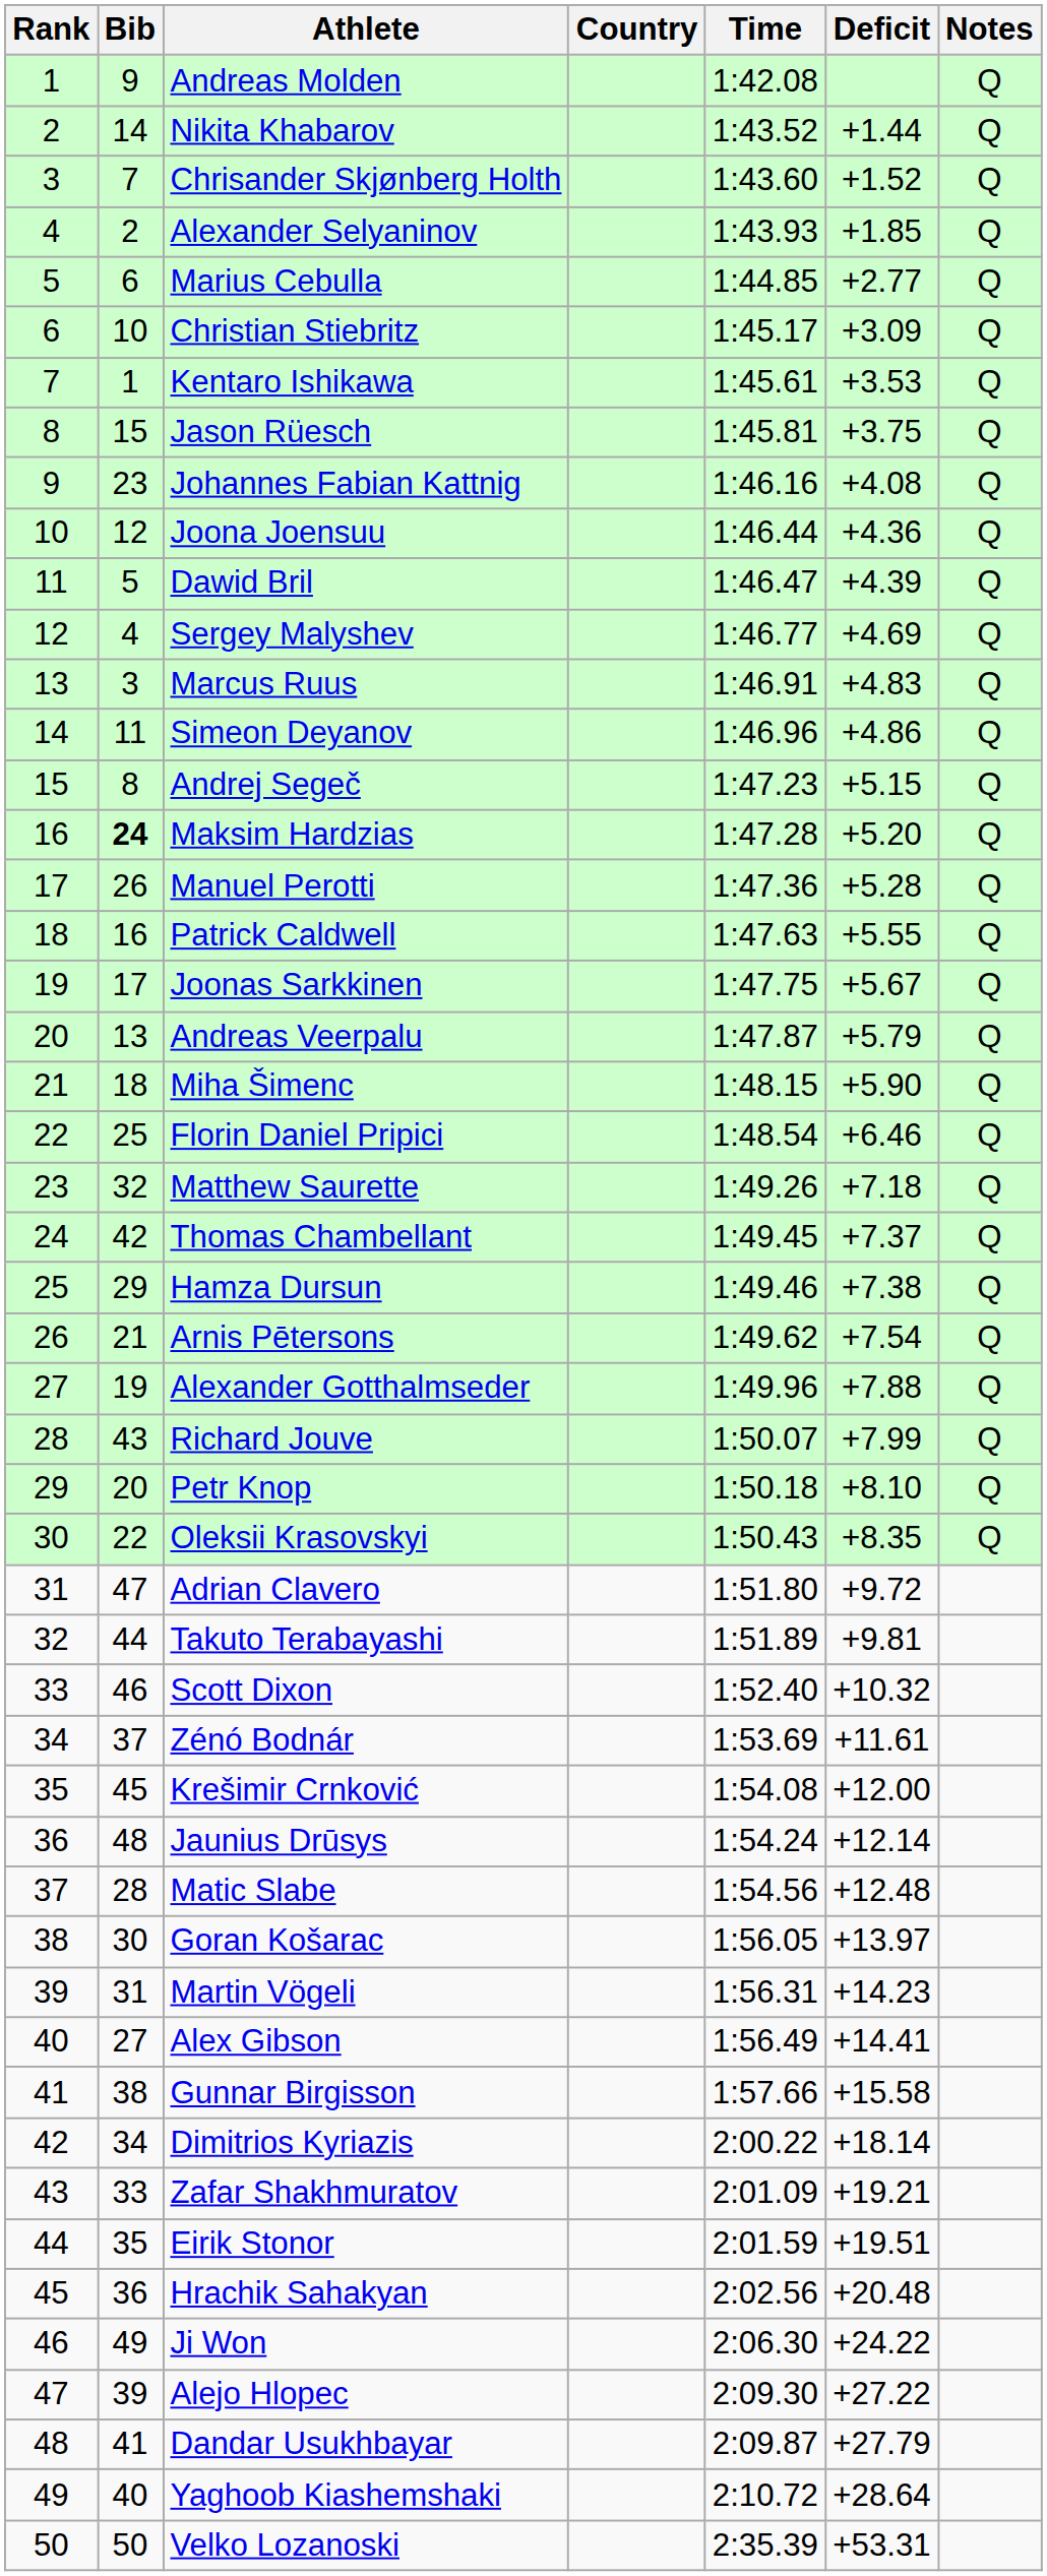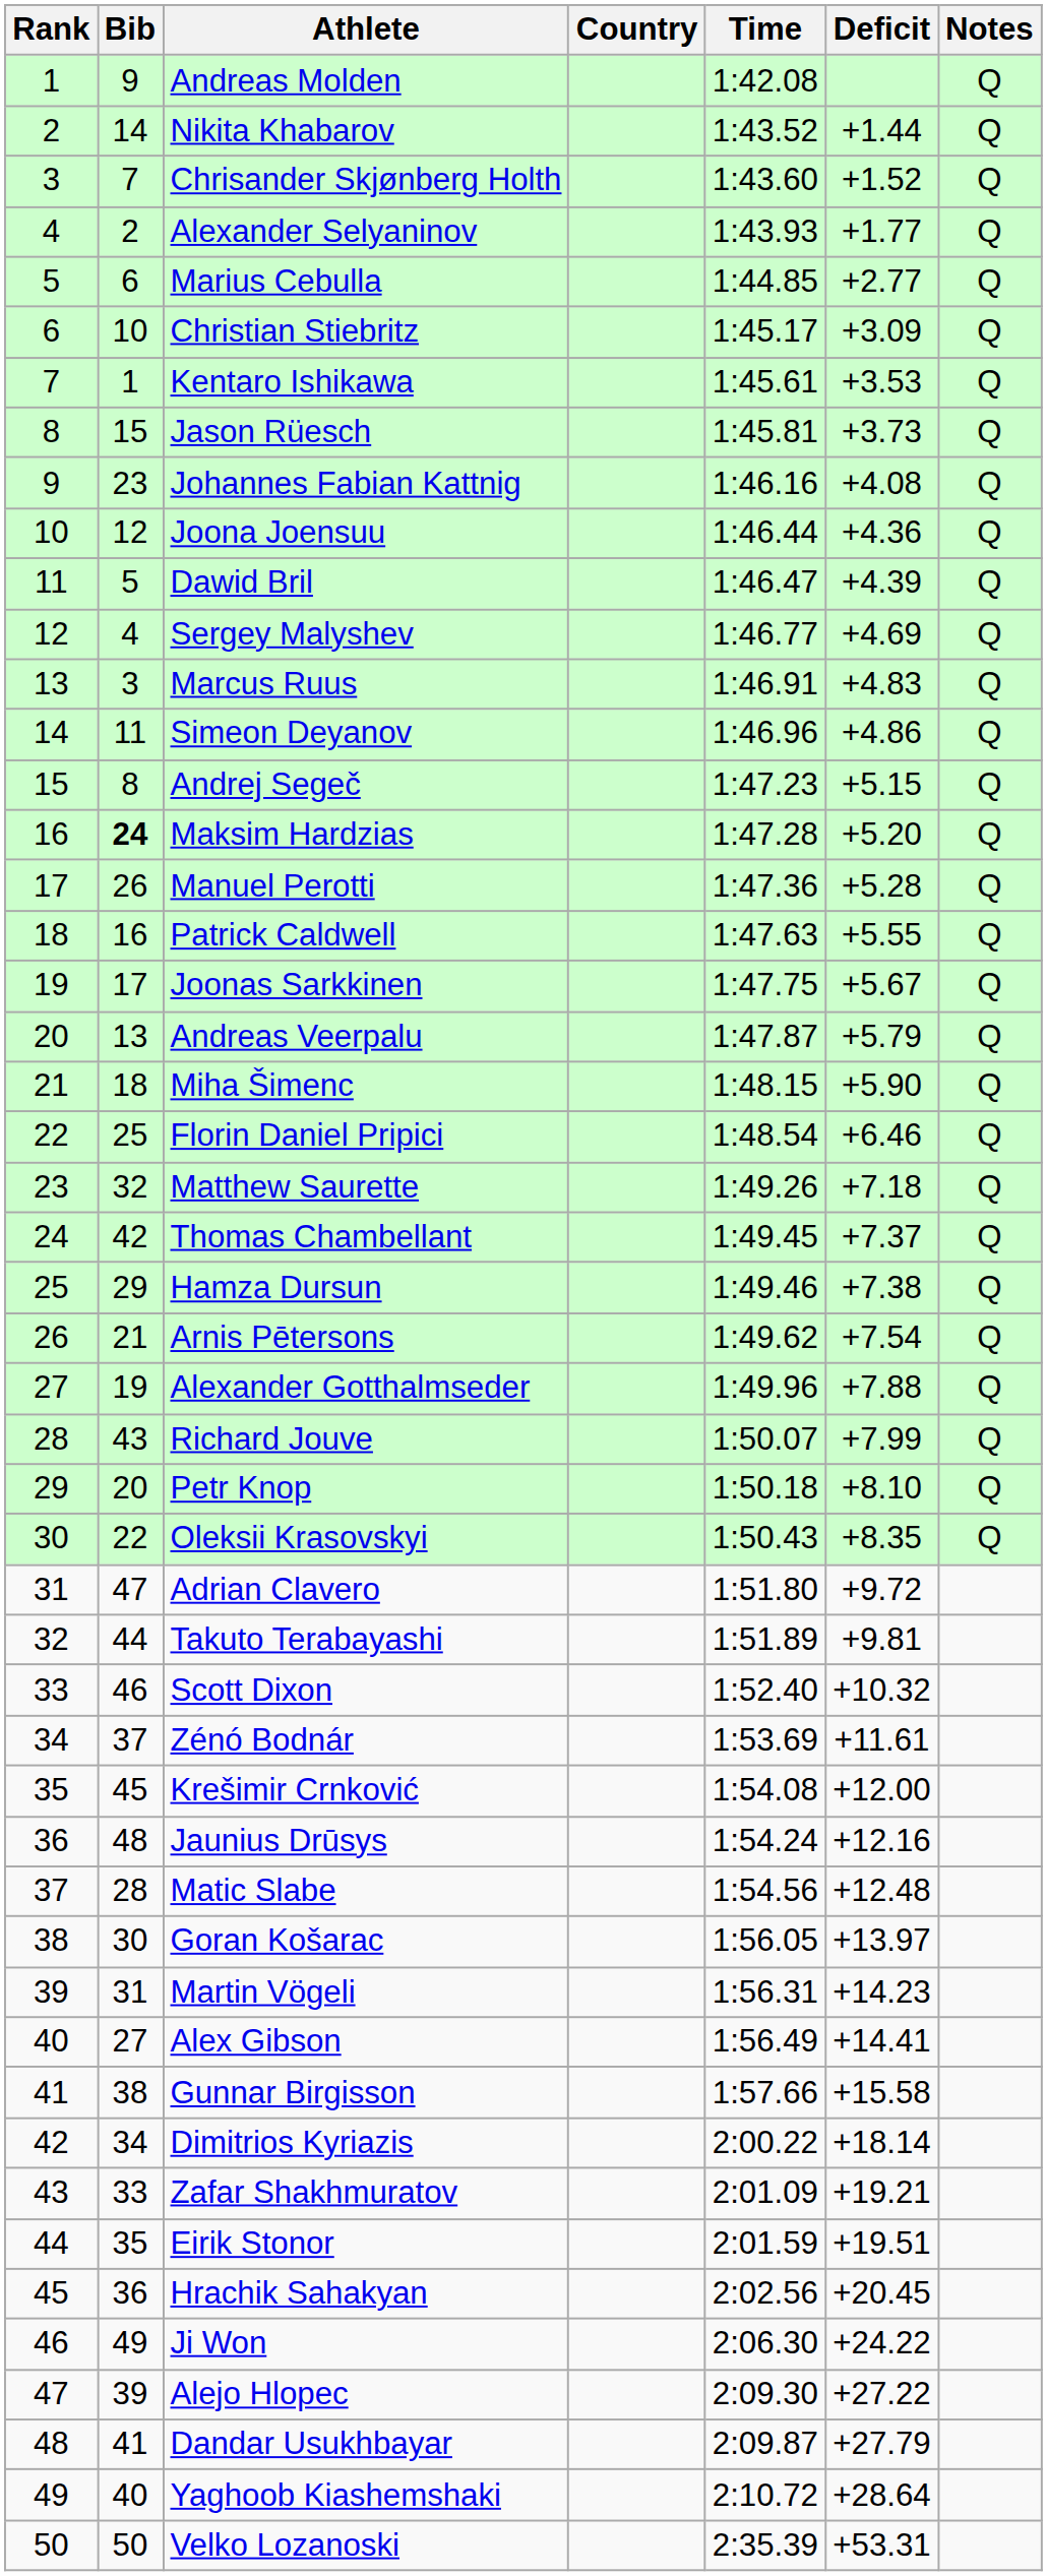 <table class="wikitable sortable" style="text-align:center">
 <tr>
 <th>Rank</th>
 <th>Bib</th>
 <th>Athlete</th>
 <th>Country</th>
 <th>Time</th>
 <th>Deficit</th>
 <th>Notes</th>
 </tr>
 <tr bgcolor=ccffcc>
 <td>1</td>
 <td>9</td>
 <td align=left><a href='#'>Andreas Molden</a></td>
 <td align=left></td>
 <td>1:42.08</td>
 <td></td>
 <td>Q</td>
 </tr>
 <tr bgcolor=ccffcc>
 <td>2</td>
 <td>14</td>
 <td align=left><a href='#'>Nikita Khabarov</a></td>
 <td align=left></td>
 <td>1:43.52</td>
 <td>+1.44</td>
 <td>Q</td>
 </tr>
 <tr bgcolor=ccffcc>
 <td>3</td>
 <td>7</td>
 <td align=left><a href='#'>Chrisander Skjønberg Holth</a></td>
 <td align=left></td>
 <td>1:43.60</td>
 <td>+1.52</td>
 <td>Q</td>
 </tr>
 <tr bgcolor=ccffcc>
 <td>4</td>
 <td>2</td>
 <td align=left><a href='#'>Alexander Selyaninov</a></td>
 <td align=left></td>
 <td>1:43.93</td>
-<td>+1.85</td>
+<td>+1.77</td>
 <td>Q</td>
 </tr>
 <tr bgcolor=ccffcc>
 <td>5</td>
 <td>6</td>
 <td align=left><a href='#'>Marius Cebulla</a></td>
 <td align=left></td>
 <td>1:44.85</td>
 <td>+2.77</td>
 <td>Q</td>
 </tr>
 <tr bgcolor=ccffcc>
 <td>6</td>
 <td>10</td>
 <td align=left><a href='#'>Christian Stiebritz</a></td>
 <td align=left></td>
 <td>1:45.17</td>
 <td>+3.09</td>
 <td>Q</td>
 </tr>
 <tr bgcolor=ccffcc>
 <td>7</td>
 <td>1</td>
 <td align=left><a href='#'>Kentaro Ishikawa</a></td>
 <td align=left></td>
 <td>1:45.61</td>
 <td>+3.53</td>
 <td>Q</td>
 </tr>
 <tr bgcolor=ccffcc>
 <td>8</td>
 <td>15</td>
 <td align=left><a href='#'>Jason Rüesch</a></td>
 <td align=left></td>
 <td>1:45.81</td>
-<td>+3.75</td>
+<td>+3.73</td>
 <td>Q</td>
 </tr>
 <tr bgcolor=ccffcc>
 <td>9</td>
 <td>23</td>
 <td align=left><a href='#'>Johannes Fabian Kattnig</a></td>
 <td align=left></td>
 <td>1:46.16</td>
 <td>+4.08</td>
 <td>Q</td>
 </tr>
 <tr bgcolor=ccffcc>
 <td>10</td>
 <td>12</td>
 <td align=left><a href='#'>Joona Joensuu</a></td>
 <td align=left></td>
 <td>1:46.44</td>
 <td>+4.36</td>
 <td>Q</td>
 </tr>
 <tr bgcolor=ccffcc>
 <td>11</td>
 <td>5</td>
 <td align=left><a href='#'>Dawid Bril</a></td>
 <td align=left></td>
 <td>1:46.47</td>
 <td>+4.39</td>
 <td>Q</td>
 </tr>
 <tr bgcolor=ccffcc>
 <td>12</td>
 <td>4</td>
 <td align=left><a href='#'>Sergey Malyshev</a></td>
 <td align=left></td>
 <td>1:46.77</td>
 <td>+4.69</td>
 <td>Q</td>
 </tr>
 <tr bgcolor=ccffcc>
 <td>13</td>
 <td>3</td>
 <td align=left><a href='#'>Marcus Ruus</a></td>
 <td align=left></td>
 <td>1:46.91</td>
 <td>+4.83</td>
 <td>Q</td>
 </tr>
 <tr bgcolor=ccffcc>
 <td>14</td>
 <td>11</td>
 <td align=left><a href='#'>Simeon Deyanov</a></td>
 <td align=left></td>
 <td>1:46.96</td>
 <td>+4.86</td>
 <td>Q</td>
 </tr>
 <tr bgcolor=ccffcc>
 <td>15</td>
 <td>8</td>
 <td align=left><a href='#'>Andrej Segeč</a></td>
 <td align=left></td>
 <td>1:47.23</td>
 <td>+5.15</td>
 <td>Q</td>
 </tr>
 <tr bgcolor=ccffcc>
 <td>16</td>
 <td><strong>24</strong></td>
 <td align=left><a href='#'>Maksim Hardzias</a></td>
 <td align=left></td>
 <td>1:47.28</td>
 <td>+5.20</td>
 <td>Q</td>
 </tr>
 <tr bgcolor=ccffcc>
 <td>17</td>
 <td>26</td>
 <td align=left><a href='#'>Manuel Perotti</a></td>
 <td align=left></td>
 <td>1:47.36</td>
 <td>+5.28</td>
 <td>Q</td>
 </tr>
 <tr bgcolor=ccffcc>
 <td>18</td>
 <td>16</td>
 <td align=left><a href='#'>Patrick Caldwell</a></td>
 <td align=left></td>
 <td>1:47.63</td>
 <td>+5.55</td>
 <td>Q</td>
 </tr>
 <tr bgcolor=ccffcc>
 <td>19</td>
 <td>17</td>
 <td align=left><a href='#'>Joonas Sarkkinen</a></td>
 <td align=left></td>
 <td>1:47.75</td>
 <td>+5.67</td>
 <td>Q</td>
 </tr>
 <tr bgcolor=ccffcc>
 <td>20</td>
 <td>13</td>
 <td align=left><a href='#'>Andreas Veerpalu</a></td>
 <td align=left></td>
 <td>1:47.87</td>
 <td>+5.79</td>
 <td>Q</td>
 </tr>
 <tr bgcolor=ccffcc>
 <td>21</td>
 <td>18</td>
 <td align=left><a href='#'>Miha Šimenc</a></td>
 <td align=left></td>
 <td>1:48.15</td>
 <td>+5.90</td>
 <td>Q</td>
 </tr>
 <tr bgcolor=ccffcc>
 <td>22</td>
 <td>25</td>
 <td align=left><a href='#'>Florin Daniel Pripici</a></td>
 <td align=left></td>
 <td>1:48.54</td>
 <td>+6.46</td>
 <td>Q</td>
 </tr>
 <tr bgcolor=ccffcc>
 <td>23</td>
 <td>32</td>
 <td align=left><a href='#'>Matthew Saurette</a></td>
 <td align=left></td>
 <td>1:49.26</td>
 <td>+7.18</td>
 <td>Q</td>
 </tr>
 <tr bgcolor=ccffcc>
 <td>24</td>
 <td>42</td>
 <td align=left><a href='#'>Thomas Chambellant</a></td>
 <td align=left></td>
 <td>1:49.45</td>
 <td>+7.37</td>
 <td>Q</td>
 </tr>
 <tr bgcolor=ccffcc>
 <td>25</td>
 <td>29</td>
 <td align=left><a href='#'>Hamza Dursun</a></td>
 <td align=left></td>
 <td>1:49.46</td>
 <td>+7.38</td>
 <td>Q</td>
 </tr>
 <tr bgcolor=ccffcc>
 <td>26</td>
 <td>21</td>
 <td align=left><a href='#'>Arnis Pētersons</a></td>
 <td align=left></td>
 <td>1:49.62</td>
 <td>+7.54</td>
 <td>Q</td>
 </tr>
 <tr bgcolor=ccffcc>
 <td>27</td>
 <td>19</td>
 <td align=left><a href='#'>Alexander Gotthalmseder</a></td>
 <td align=left></td>
 <td>1:49.96</td>
 <td>+7.88</td>
 <td>Q</td>
 </tr>
 <tr bgcolor=ccffcc>
 <td>28</td>
 <td>43</td>
 <td align=left><a href='#'>Richard Jouve</a></td>
 <td align=left></td>
 <td>1:50.07</td>
 <td>+7.99</td>
 <td>Q</td>
 </tr>
 <tr bgcolor=ccffcc>
 <td>29</td>
 <td>20</td>
 <td align=left><a href='#'>Petr Knop</a></td>
 <td align=left></td>
 <td>1:50.18</td>
 <td>+8.10</td>
 <td>Q</td>
 </tr>
 <tr bgcolor=ccffcc>
 <td>30</td>
 <td>22</td>
 <td align=left><a href='#'>Oleksii Krasovskyi</a></td>
 <td align=left></td>
 <td>1:50.43</td>
 <td>+8.35</td>
 <td>Q</td>
 </tr>
 <tr>
 <td>31</td>
 <td>47</td>
 <td align=left><a href='#'>Adrian Clavero</a></td>
 <td align=left></td>
 <td>1:51.80</td>
 <td>+9.72</td>
 <td></td>
 </tr>
 <tr>
 <td>32</td>
 <td>44</td>
 <td align=left><a href='#'>Takuto Terabayashi</a></td>
 <td align=left></td>
 <td>1:51.89</td>
 <td>+9.81</td>
 <td></td>
 </tr>
 <tr>
 <td>33</td>
 <td>46</td>
 <td align=left><a href='#'>Scott Dixon</a></td>
 <td align=left></td>
 <td>1:52.40</td>
 <td>+10.32</td>
 <td></td>
 </tr>
 <tr>
 <td>34</td>
 <td>37</td>
 <td align=left><a href='#'>Zénó Bodnár</a></td>
 <td align=left></td>
 <td>1:53.69</td>
 <td>+11.61</td>
 <td></td>
 </tr>
 <tr>
 <td>35</td>
 <td>45</td>
 <td align=left><a href='#'>Krešimir Crnković</a></td>
 <td align=left></td>
 <td>1:54.08</td>
 <td>+12.00</td>
 <td></td>
 </tr>
 <tr>
 <td>36</td>
 <td>48</td>
 <td align=left><a href='#'>Jaunius Drūsys</a></td>
 <td align=left></td>
 <td>1:54.24</td>
-<td>+12.14</td>
+<td>+12.16</td>
 <td></td>
 </tr>
 <tr>
 <td>37</td>
 <td>28</td>
 <td align=left><a href='#'>Matic Slabe</a></td>
 <td align=left></td>
 <td>1:54.56</td>
 <td>+12.48</td>
 <td></td>
 </tr>
 <tr>
 <td>38</td>
 <td>30</td>
 <td align=left><a href='#'>Goran Košarac</a></td>
 <td align=left></td>
 <td>1:56.05</td>
 <td>+13.97</td>
 <td></td>
 </tr>
 <tr>
 <td>39</td>
 <td>31</td>
 <td align=left><a href='#'>Martin Vögeli</a></td>
 <td align=left></td>
 <td>1:56.31</td>
 <td>+14.23</td>
 <td></td>
 </tr>
 <tr>
 <td>40</td>
 <td>27</td>
 <td align=left><a href='#'>Alex Gibson</a></td>
 <td align=left></td>
 <td>1:56.49</td>
 <td>+14.41</td>
 <td></td>
 </tr>
 <tr>
 <td>41</td>
 <td>38</td>
 <td align=left><a href='#'>Gunnar Birgisson</a></td>
 <td align=left></td>
 <td>1:57.66</td>
 <td>+15.58</td>
 <td></td>
 </tr>
 <tr>
 <td>42</td>
 <td>34</td>
 <td align=left><a href='#'>Dimitrios Kyriazis</a></td>
 <td align=left></td>
 <td>2:00.22</td>
 <td>+18.14</td>
 <td></td>
 </tr>
 <tr>
 <td>43</td>
 <td>33</td>
 <td align=left><a href='#'>Zafar Shakhmuratov</a></td>
 <td align=left></td>
 <td>2:01.09</td>
 <td>+19.21</td>
 <td></td>
 </tr>
 <tr>
 <td>44</td>
 <td>35</td>
 <td align=left><a href='#'>Eirik Stonor</a></td>
 <td align=left></td>
 <td>2:01.59</td>
 <td>+19.51</td>
 <td></td>
 </tr>
 <tr>
 <td>45</td>
 <td>36</td>
 <td align=left><a href='#'>Hrachik Sahakyan</a></td>
 <td align=left></td>
 <td>2:02.56</td>
-<td>+20.48</td>
+<td>+20.45</td>
 <td></td>
 </tr>
 <tr>
 <td>46</td>
 <td>49</td>
 <td align=left><a href='#'>Ji Won</a></td>
 <td align=left></td>
 <td>2:06.30</td>
 <td>+24.22</td>
 <td></td>
 </tr>
 <tr>
 <td>47</td>
 <td>39</td>
 <td align=left><a href='#'>Alejo Hlopec</a></td>
 <td align=left></td>
 <td>2:09.30</td>
 <td>+27.22</td>
 <td></td>
 </tr>
 <tr>
 <td>48</td>
 <td>41</td>
 <td align=left><a href='#'>Dandar Usukhbayar</a></td>
 <td align=left></td>
 <td>2:09.87</td>
 <td>+27.79</td>
 <td></td>
 </tr>
 <tr>
 <td>49</td>
 <td>40</td>
 <td align=left><a href='#'>Yaghoob Kiashemshaki</a></td>
 <td align=left></td>
 <td>2:10.72</td>
 <td>+28.64</td>
 <td></td>
 </tr>
 <tr>
 <td>50</td>
 <td>50</td>
 <td align=left><a href='#'>Velko Lozanoski</a></td>
 <td align=left></td>
 <td>2:35.39</td>
 <td>+53.31</td>
 <td></td>
 </tr>
 </table>
